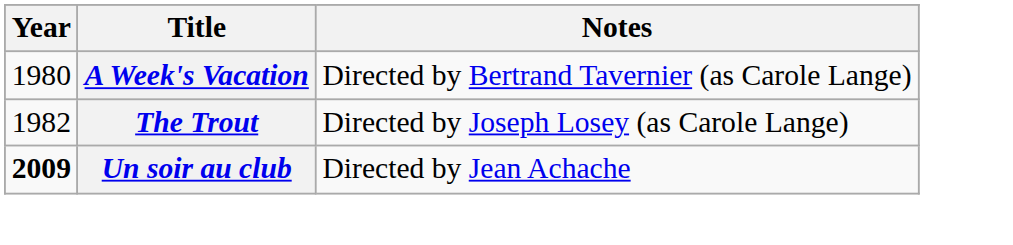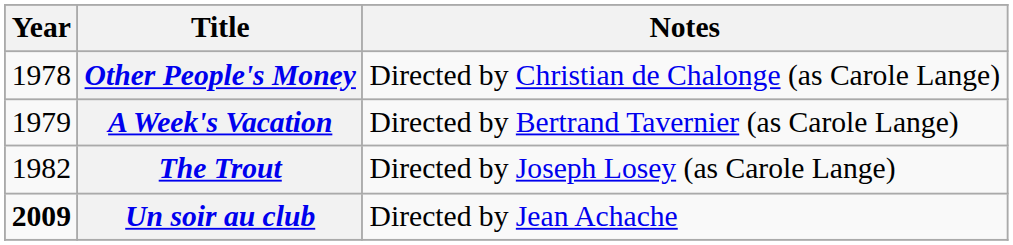 <table class="wikitable plainrowheaders sortable">
 <tr>
 <th>Year</th>
 <th>Title</th>
 <th>Notes</th>
 </tr>
 <tr>
-<td>1980</td>
+<td>1978</td>
+<th scope="row"><em><a href='#'>Other People's Money</a></em></th>
+<td>Directed by <a href='#'>Christian de Chalonge</a> (as Carole Lange)</td>
+</tr>
+<tr>
+<td>1979</td>
 <th scope="row"><em><a href='#'>A Week's Vacation</a></em></th>
 <td>Directed by <a href='#'>Bertrand Tavernier</a> (as Carole Lange)</td>
 </tr>
 <tr>
 <td>1982</td>
 <th scope="row"><em><a href='#'>The Trout</a></em></th>
 <td>Directed by <a href='#'>Joseph Losey</a> (as Carole Lange)</td>
 </tr>
 <tr>
 <td><strong>2009</strong></td>
 <th scope="row"><em><a href='#'>Un soir au club</a></em></th>
 <td>Directed by <a href='#'>Jean Achache</a></td>
 </tr>
 </table>
